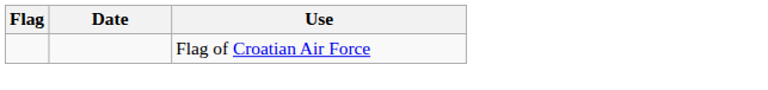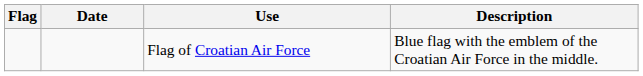 <table class="wikitable">
 <tr>
 <th>Flag</th>
 <th style="width:100px;">Date</th>
 <th style="width:250px;">Use</th>
+<th style="width:250px;">Description</th>
 </tr>
 <tr>
 <td></td>
 <td></td>
 <td>Flag of <a href='#'>Croatian Air Force</a></td>
+<td>Blue flag with the emblem of the Croatian Air Force in the middle.</td>
 </tr>
 </table>
